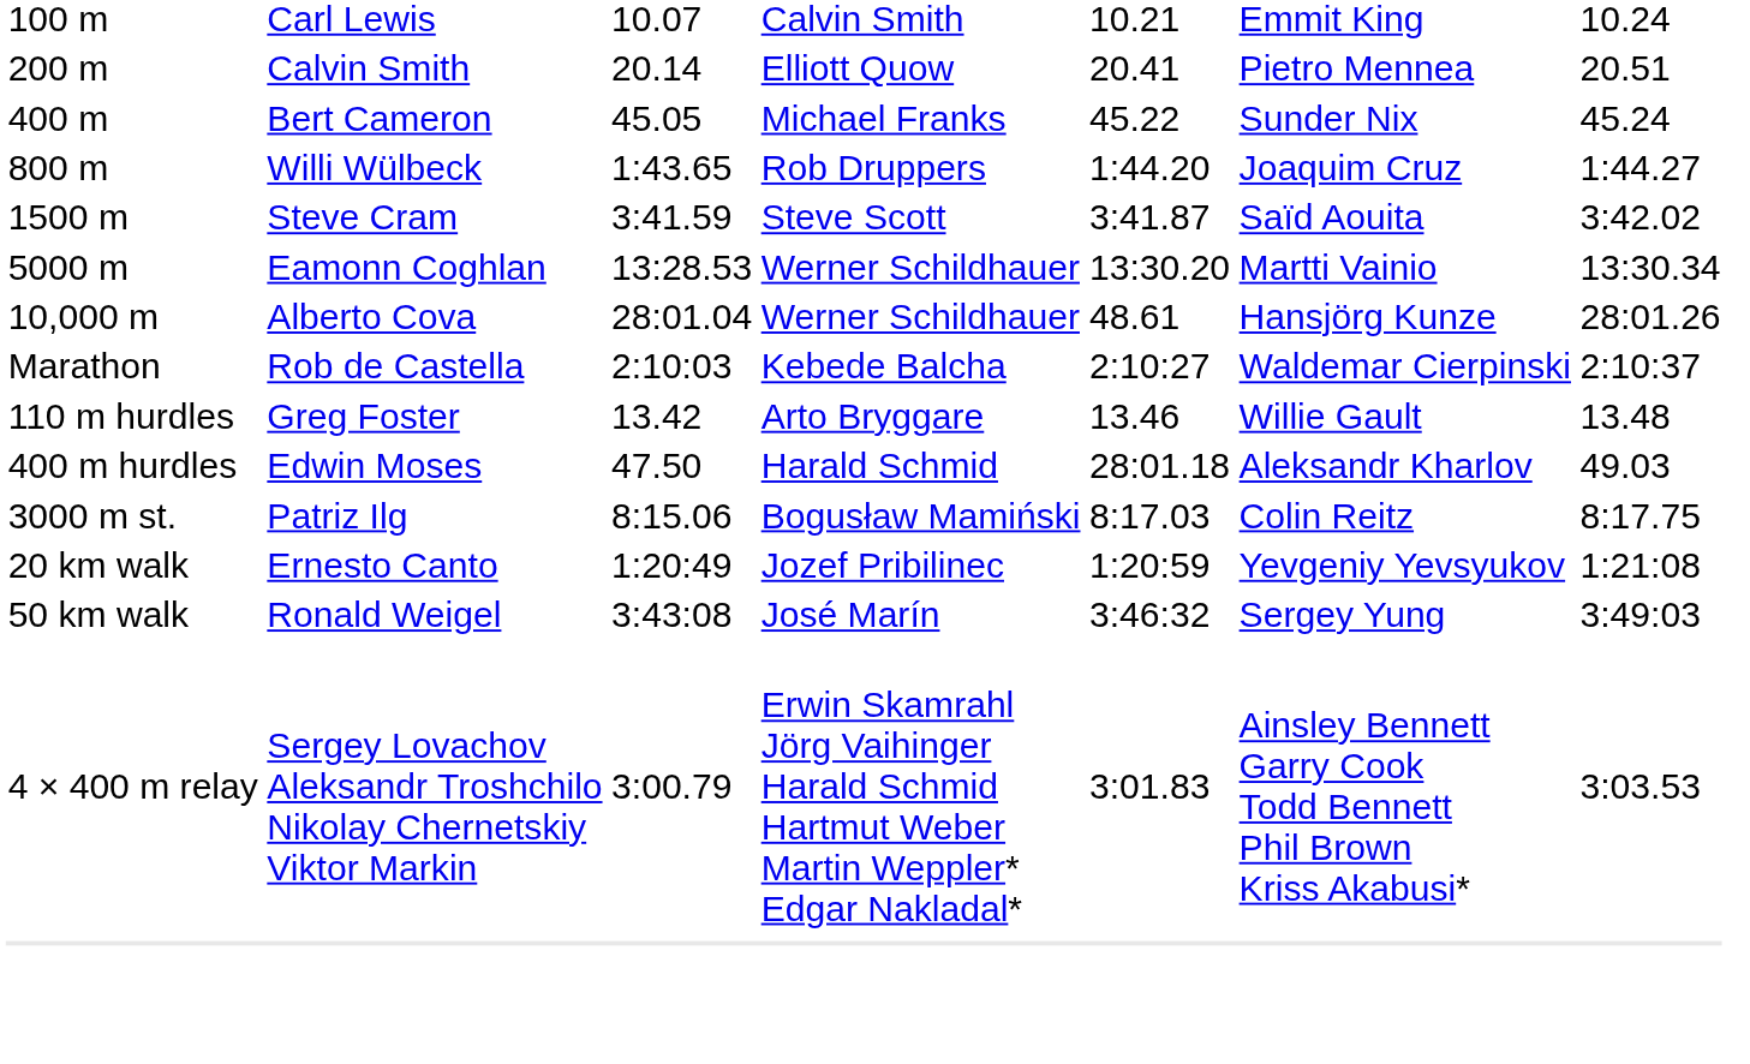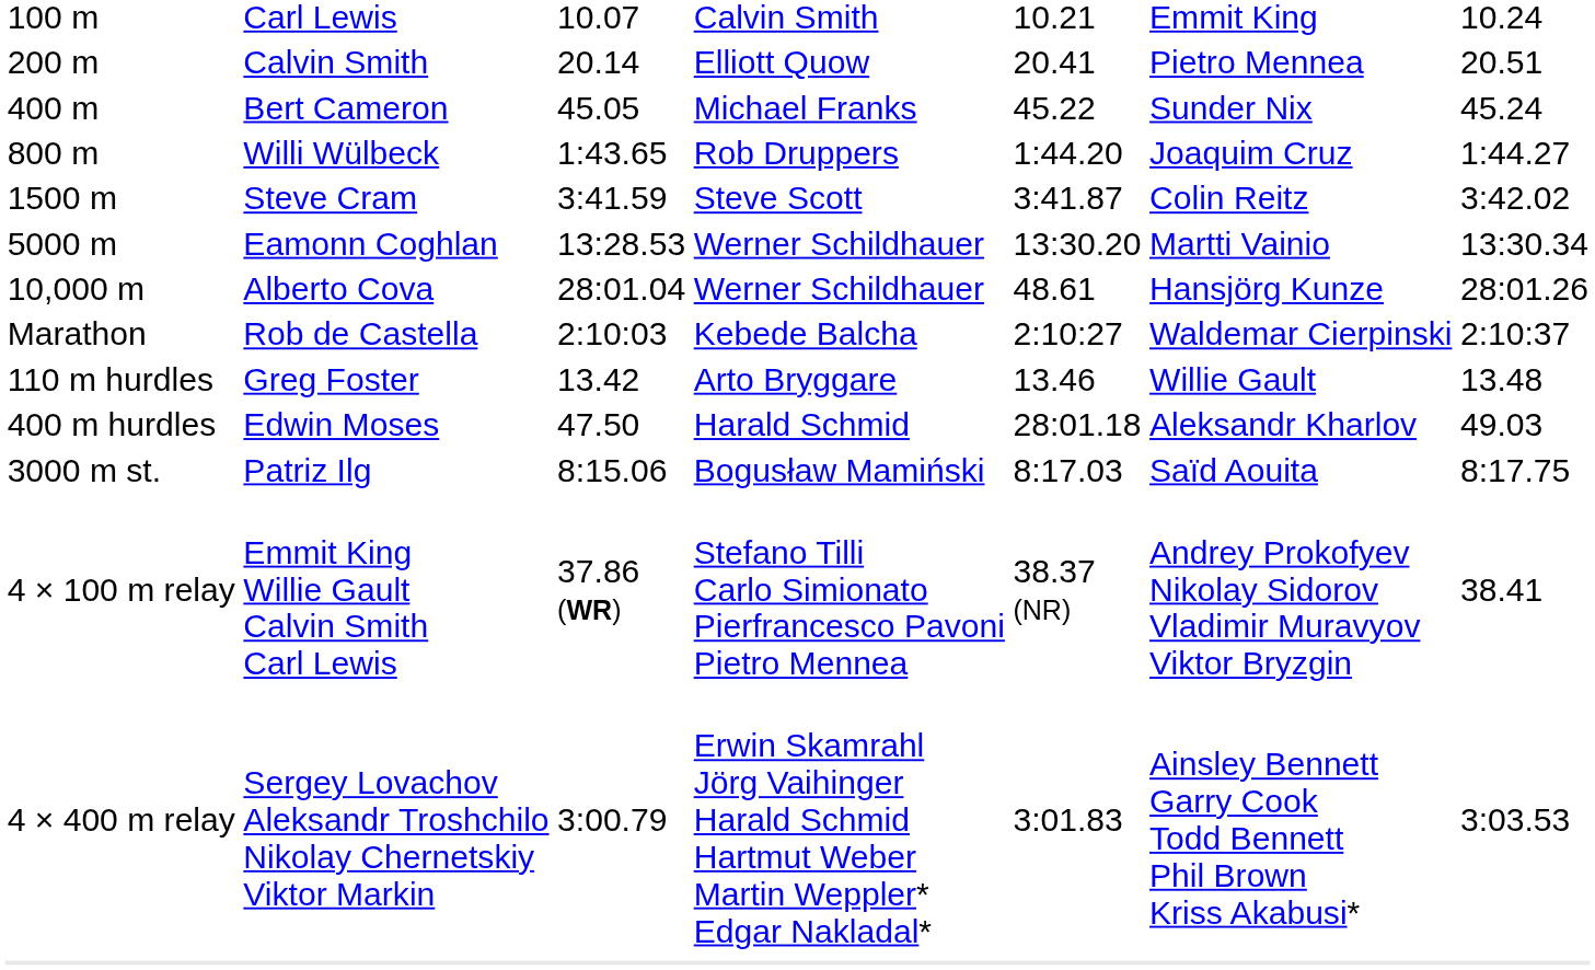 <table>
 <tr>
 <td>100 m<br></td>
 <td><a href='#'>Carl Lewis</a><br></td>
 <td>10.07</td>
 <td><a href='#'>Calvin Smith</a><br></td>
 <td>10.21</td>
 <td><a href='#'>Emmit King</a><br></td>
 <td>10.24</td>
 </tr>
 <tr>
 <td>200 m<br></td>
 <td><a href='#'>Calvin Smith</a><br></td>
 <td>20.14</td>
 <td><a href='#'>Elliott Quow</a><br></td>
 <td>20.41</td>
 <td><a href='#'>Pietro Mennea</a><br></td>
 <td>20.51</td>
 </tr>
 <tr>
 <td>400 m<br></td>
 <td><a href='#'>Bert Cameron</a><br></td>
 <td>45.05</td>
 <td><a href='#'>Michael Franks</a><br></td>
 <td>45.22</td>
 <td><a href='#'>Sunder Nix</a><br></td>
 <td>45.24</td>
 </tr>
 <tr>
 <td>800 m<br></td>
 <td><a href='#'>Willi Wülbeck</a><br></td>
 <td>1:43.65</td>
 <td><a href='#'>Rob Druppers</a><br></td>
 <td>1:44.20</td>
 <td><a href='#'>Joaquim Cruz</a><br></td>
 <td>1:44.27</td>
 </tr>
 <tr>
 <td>1500 m<br></td>
 <td><a href='#'>Steve Cram</a><br></td>
 <td>3:41.59</td>
 <td><a href='#'>Steve Scott</a><br></td>
 <td>3:41.87</td>
-<td><a href='#'>Saïd Aouita</a><br></td>
+<td><a href='#'>Colin Reitz</a><br></td>
 <td>3:42.02</td>
 </tr>
 <tr>
 <td>5000 m<br></td>
 <td><a href='#'>Eamonn Coghlan</a><br></td>
 <td>13:28.53</td>
 <td><a href='#'>Werner Schildhauer</a><br></td>
 <td>13:30.20</td>
 <td><a href='#'>Martti Vainio</a><br></td>
 <td>13:30.34</td>
 </tr>
 <tr>
 <td>10,000 m<br></td>
 <td><a href='#'>Alberto Cova</a><br></td>
 <td>28:01.04</td>
 <td><a href='#'>Werner Schildhauer</a><br></td>
 <td>48.61</td>
 <td><a href='#'>Hansjörg Kunze</a><br></td>
 <td>28:01.26</td>
 </tr>
 <tr>
 <td>Marathon<br></td>
 <td><a href='#'>Rob de Castella</a><br></td>
 <td>2:10:03</td>
 <td><a href='#'>Kebede Balcha</a><br></td>
 <td>2:10:27</td>
 <td><a href='#'>Waldemar Cierpinski</a><br></td>
 <td>2:10:37</td>
 </tr>
 <tr>
 <td>110 m hurdles<br></td>
 <td><a href='#'>Greg Foster</a><br></td>
 <td>13.42</td>
 <td><a href='#'>Arto Bryggare</a><br></td>
 <td>13.46</td>
 <td><a href='#'>Willie Gault</a><br></td>
 <td>13.48</td>
 </tr>
 <tr>
 <td>400 m hurdles<br></td>
 <td><a href='#'>Edwin Moses</a><br></td>
 <td>47.50</td>
 <td><a href='#'>Harald Schmid</a><br></td>
 <td>28:01.18</td>
 <td><a href='#'>Aleksandr Kharlov</a><br></td>
 <td>49.03</td>
 </tr>
 <tr>
 <td>3000 m st.<br></td>
 <td><a href='#'>Patriz Ilg</a><br></td>
 <td>8:15.06</td>
 <td><a href='#'>Bogusław Mamiński</a><br></td>
 <td>8:17.03</td>
-<td><a href='#'>Colin Reitz</a><br></td>
+<td><a href='#'>Saïd Aouita</a><br></td>
 <td>8:17.75</td>
 </tr>
 <tr>
-<td>20 km walk <br></td>
-<td><a href='#'>Ernesto Canto</a><br></td>
-<td>1:20:49</td>
-<td><a href='#'>Jozef Pribilinec</a><br></td>
-<td>1:20:59</td>
-<td><a href='#'>Yevgeniy Yevsyukov</a><br></td>
-<td>1:21:08</td>
-</tr>
-<tr>
-<td>50 km walk<br></td>
-<td><a href='#'>Ronald Weigel</a><br></td>
-<td>3:43:08</td>
-<td><a href='#'>José Marín</a><br></td>
-<td>3:46:32</td>
-<td><a href='#'>Sergey Yung</a><br></td>
-<td>3:49:03</td>
+<td>4 × 100 m relay<br></td>
+<td><br><a href='#'>Emmit King</a><br><a href='#'>Willie Gault</a><br><a href='#'>Calvin Smith</a><br><a href='#'>Carl Lewis</a></td>
+<td>37.86<br><small>(<strong>WR</strong>)</small></td>
+<td><br><a href='#'>Stefano Tilli</a><br><a href='#'>Carlo Simionato</a><br><a href='#'>Pierfrancesco Pavoni</a><br><a href='#'>Pietro Mennea</a></td>
+<td>38.37<br><small>(NR)</small></td>
+<td><br><a href='#'>Andrey Prokofyev</a><br><a href='#'>Nikolay Sidorov</a><br><a href='#'>Vladimir Muravyov</a><br><a href='#'>Viktor Bryzgin</a></td>
+<td>38.41</td>
 </tr>
 <tr>
 <td>4 × 400 m relay<br></td>
 <td><br><a href='#'>Sergey Lovachov</a><br><a href='#'>Aleksandr Troshchilo</a><br><a href='#'>Nikolay Chernetskiy</a><br><a href='#'>Viktor Markin</a></td>
 <td>3:00.79</td>
 <td><br><a href='#'>Erwin Skamrahl</a><br><a href='#'>Jörg Vaihinger</a><br><a href='#'>Harald Schmid</a><br><a href='#'>Hartmut Weber</a> <br><a href='#'>Martin Weppler</a>*<br><a href='#'>Edgar Nakladal</a>*</td>
 <td>3:01.83</td>
 <td><br><a href='#'>Ainsley Bennett</a><br><a href='#'>Garry Cook</a><br><a href='#'>Todd Bennett</a><br><a href='#'>Phil Brown</a> <br><a href='#'>Kriss Akabusi</a>*</td>
 <td>3:03.53</td>
 </tr>
 <tr>
 </tr>
 <tr bgcolor= e8e8e8>
 <td colspan=7></td>
 </tr>
 </table>
